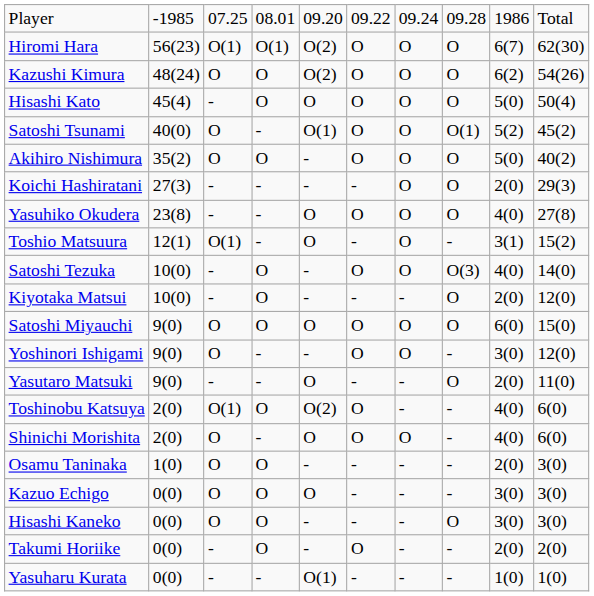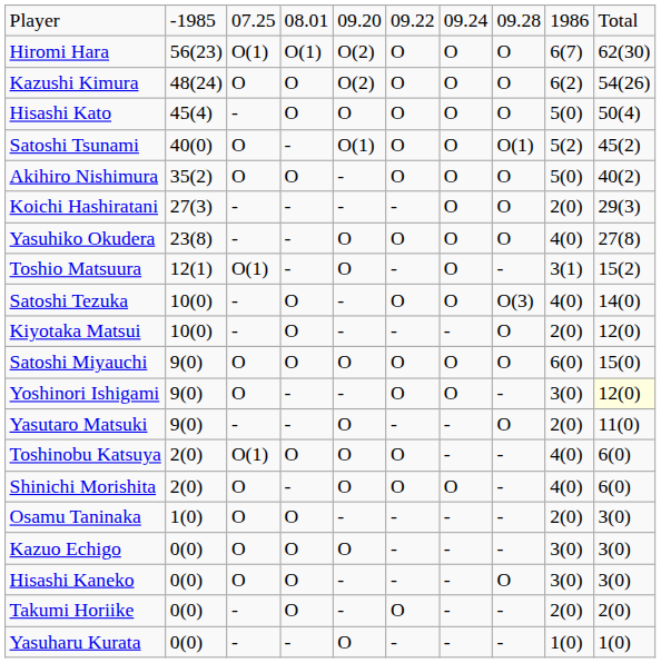 <table class="wikitable" style="text-align:left;">
 <tr>
 <td>Player</td>
 <td>-1985</td>
 <td>07.25</td>
 <td>08.01</td>
 <td>09.20</td>
 <td>09.22</td>
 <td>09.24</td>
 <td>09.28</td>
 <td>1986</td>
 <td>Total</td>
 </tr>
 <tr>
 <td><a href='#'>Hiromi Hara</a></td>
 <td>56(23)</td>
 <td>O(1)</td>
 <td>O(1)</td>
 <td>O(2)</td>
 <td>O</td>
 <td>O</td>
 <td>O</td>
 <td>6(7)</td>
 <td>62(30)</td>
 </tr>
 <tr>
 <td><a href='#'>Kazushi Kimura</a></td>
 <td>48(24)</td>
 <td>O</td>
 <td>O</td>
 <td>O(2)</td>
 <td>O</td>
 <td>O</td>
 <td>O</td>
 <td>6(2)</td>
 <td>54(26)</td>
 </tr>
 <tr>
 <td><a href='#'>Hisashi Kato</a></td>
 <td>45(4)</td>
 <td>-</td>
 <td>O</td>
 <td>O</td>
 <td>O</td>
 <td>O</td>
 <td>O</td>
 <td>5(0)</td>
 <td>50(4)</td>
 </tr>
 <tr>
 <td><a href='#'>Satoshi Tsunami</a></td>
 <td>40(0)</td>
 <td>O</td>
 <td>-</td>
 <td>O(1)</td>
 <td>O</td>
 <td>O</td>
 <td>O(1)</td>
 <td>5(2)</td>
 <td>45(2)</td>
 </tr>
 <tr>
 <td><a href='#'>Akihiro Nishimura</a></td>
 <td>35(2)</td>
 <td>O</td>
 <td>O</td>
 <td>-</td>
 <td>O</td>
 <td>O</td>
 <td>O</td>
 <td>5(0)</td>
 <td>40(2)</td>
 </tr>
 <tr>
 <td><a href='#'>Koichi Hashiratani</a></td>
 <td>27(3)</td>
 <td>-</td>
 <td>-</td>
 <td>-</td>
 <td>-</td>
 <td>O</td>
 <td>O</td>
 <td>2(0)</td>
 <td>29(3)</td>
 </tr>
 <tr>
 <td><a href='#'>Yasuhiko Okudera</a></td>
 <td>23(8)</td>
 <td>-</td>
 <td>-</td>
 <td>O</td>
 <td>O</td>
 <td>O</td>
 <td>O</td>
 <td>4(0)</td>
 <td>27(8)</td>
 </tr>
 <tr>
 <td><a href='#'>Toshio Matsuura</a></td>
 <td>12(1)</td>
 <td>O(1)</td>
 <td>-</td>
 <td>O</td>
 <td>-</td>
 <td>O</td>
 <td>-</td>
 <td>3(1)</td>
 <td>15(2)</td>
 </tr>
 <tr>
 <td><a href='#'>Satoshi Tezuka</a></td>
 <td>10(0)</td>
 <td>-</td>
 <td>O</td>
 <td>-</td>
 <td>O</td>
 <td>O</td>
 <td>O(3)</td>
 <td>4(0)</td>
 <td>14(0)</td>
 </tr>
 <tr>
 <td><a href='#'>Kiyotaka Matsui</a></td>
 <td>10(0)</td>
 <td>-</td>
 <td>O</td>
 <td>-</td>
 <td>-</td>
 <td>-</td>
 <td>O</td>
 <td>2(0)</td>
 <td>12(0)</td>
 </tr>
 <tr>
 <td><a href='#'>Satoshi Miyauchi</a></td>
 <td>9(0)</td>
 <td>O</td>
 <td>O</td>
 <td>O</td>
 <td>O</td>
 <td>O</td>
 <td>O</td>
 <td>6(0)</td>
 <td>15(0)</td>
 </tr>
 <tr>
 <td><a href='#'>Yoshinori Ishigami</a></td>
 <td>9(0)</td>
 <td>O</td>
 <td>-</td>
 <td>-</td>
 <td>O</td>
 <td>O</td>
 <td>-</td>
 <td>3(0)</td>
-<td>12(0)</td>
+<td style="background: lightyellow;">12(0)</td>
 </tr>
 <tr>
 <td><a href='#'>Yasutaro Matsuki</a></td>
 <td>9(0)</td>
 <td>-</td>
 <td>-</td>
 <td>O</td>
 <td>-</td>
 <td>-</td>
 <td>O</td>
 <td>2(0)</td>
 <td>11(0)</td>
 </tr>
 <tr>
 <td><a href='#'>Toshinobu Katsuya</a></td>
 <td>2(0)</td>
 <td>O(1)</td>
 <td>O</td>
-<td>O(2)</td>
+<td>O</td>
 <td>O</td>
 <td>-</td>
 <td>-</td>
 <td>4(0)</td>
 <td>6(0)</td>
 </tr>
 <tr>
 <td><a href='#'>Shinichi Morishita</a></td>
 <td>2(0)</td>
 <td>O</td>
 <td>-</td>
 <td>O</td>
 <td>O</td>
 <td>O</td>
 <td>-</td>
 <td>4(0)</td>
 <td>6(0)</td>
 </tr>
 <tr>
 <td><a href='#'>Osamu Taninaka</a></td>
 <td>1(0)</td>
 <td>O</td>
 <td>O</td>
 <td>-</td>
 <td>-</td>
 <td>-</td>
 <td>-</td>
 <td>2(0)</td>
 <td>3(0)</td>
 </tr>
 <tr>
 <td><a href='#'>Kazuo Echigo</a></td>
 <td>0(0)</td>
 <td>O</td>
 <td>O</td>
 <td>O</td>
 <td>-</td>
 <td>-</td>
 <td>-</td>
 <td>3(0)</td>
 <td>3(0)</td>
 </tr>
 <tr>
 <td><a href='#'>Hisashi Kaneko</a></td>
 <td>0(0)</td>
 <td>O</td>
 <td>O</td>
 <td>-</td>
 <td>-</td>
 <td>-</td>
 <td>O</td>
 <td>3(0)</td>
 <td>3(0)</td>
 </tr>
 <tr>
 <td><a href='#'>Takumi Horiike</a></td>
 <td>0(0)</td>
 <td>-</td>
 <td>O</td>
 <td>-</td>
 <td>O</td>
 <td>-</td>
 <td>-</td>
 <td>2(0)</td>
 <td>2(0)</td>
 </tr>
 <tr>
 <td><a href='#'>Yasuharu Kurata</a></td>
 <td>0(0)</td>
 <td>-</td>
 <td>-</td>
-<td>O(1)</td>
+<td>O</td>
 <td>-</td>
 <td>-</td>
 <td>-</td>
 <td>1(0)</td>
 <td>1(0)</td>
 </tr>
 </table>
